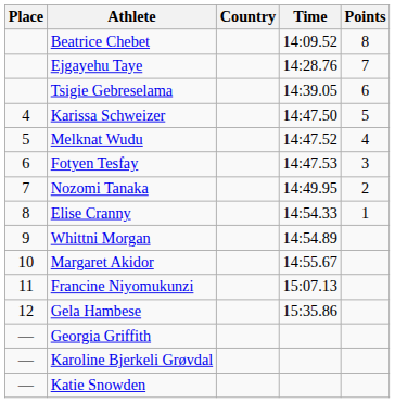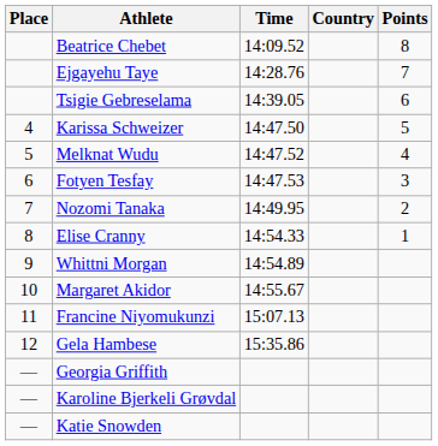 <table class="wikitable mw-datatable sortable">
 <tr>
 <th>Place</th>
 <th>Athlete</th>
+<th>Time</th>
 <th>Country</th>
-<th>Time</th>
 <th>Points</th>
 </tr>
 <tr>
 <td align=center></td>
 <td><a href='#'>Beatrice Chebet</a></td>
+<td>14:09.52</td>
 <td></td>
-<td>14:09.52</td>
 <td align=center>8</td>
 </tr>
 <tr>
 <td align=center></td>
 <td><a href='#'>Ejgayehu Taye</a></td>
+<td>14:28.76</td>
 <td></td>
-<td>14:28.76</td>
 <td align=center>7</td>
 </tr>
 <tr>
 <td align=center></td>
 <td><a href='#'>Tsigie Gebreselama</a></td>
+<td>14:39.05</td>
 <td></td>
-<td>14:39.05</td>
 <td align=center>6</td>
 </tr>
 <tr>
 <td align=center>4</td>
 <td><a href='#'>Karissa Schweizer</a></td>
+<td>14:47.50</td>
 <td></td>
-<td>14:47.50</td>
 <td align=center>5</td>
 </tr>
 <tr>
 <td align=center>5</td>
 <td><a href='#'>Melknat Wudu</a></td>
+<td>14:47.52</td>
 <td></td>
-<td>14:47.52</td>
 <td align=center>4</td>
 </tr>
 <tr>
 <td align=center>6</td>
 <td><a href='#'>Fotyen Tesfay</a></td>
+<td>14:47.53</td>
 <td></td>
-<td>14:47.53</td>
 <td align=center>3</td>
 </tr>
 <tr>
 <td align=center>7</td>
 <td><a href='#'>Nozomi Tanaka</a></td>
+<td>14:49.95</td>
 <td></td>
-<td>14:49.95</td>
 <td align=center>2</td>
 </tr>
 <tr>
 <td align=center>8</td>
 <td><a href='#'>Elise Cranny</a></td>
+<td>14:54.33</td>
 <td></td>
-<td>14:54.33</td>
 <td align=center>1</td>
 </tr>
 <tr>
 <td align=center>9</td>
 <td><a href='#'>Whittni Morgan</a></td>
+<td>14:54.89</td>
 <td></td>
-<td>14:54.89</td>
 <td></td>
 </tr>
 <tr>
 <td align=center>10</td>
 <td><a href='#'>Margaret Akidor</a></td>
+<td>14:55.67</td>
 <td></td>
-<td>14:55.67</td>
 <td></td>
 </tr>
 <tr>
 <td align=center>11</td>
 <td><a href='#'>Francine Niyomukunzi</a></td>
+<td>15:07.13</td>
 <td></td>
-<td>15:07.13</td>
 <td></td>
 </tr>
 <tr>
 <td align=center>12</td>
 <td><a href='#'>Gela Hambese</a></td>
+<td>15:35.86</td>
 <td></td>
-<td>15:35.86</td>
 <td></td>
 </tr>
 <tr>
 <td align=center>—</td>
 <td><a href='#'>Georgia Griffith</a></td>
 <td></td>
 <td></td>
 <td></td>
 </tr>
 <tr>
 <td align=center>—</td>
 <td><a href='#'>Karoline Bjerkeli Grøvdal</a></td>
 <td></td>
 <td></td>
 <td></td>
 </tr>
 <tr>
 <td align=center>—</td>
 <td><a href='#'>Katie Snowden</a></td>
 <td></td>
 <td></td>
 <td></td>
 </tr>
 </table>
